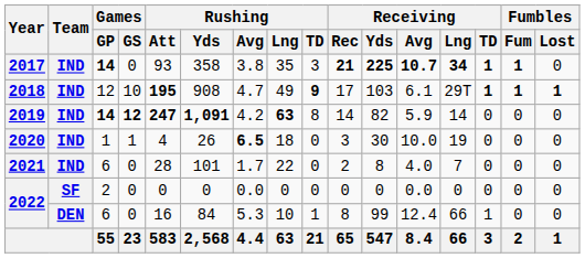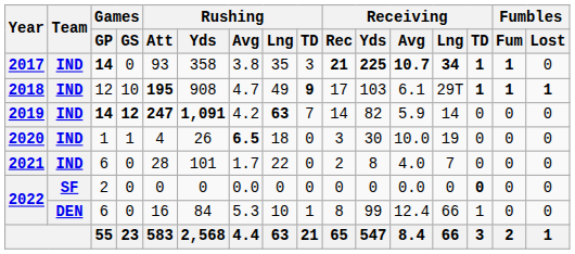 <table class="wikitable" style="text-align:center">
 <tr>
 <th rowspan="2">Year</th>
 <th rowspan="2">Team</th>
 <th colspan="2">Games</th>
 <th colspan="5">Rushing</th>
 <th colspan="5">Receiving</th>
 <th colspan="2">Fumbles</th>
 </tr>
 <tr>
 <th>GP</th>
 <th>GS</th>
 <th>Att</th>
 <th>Yds</th>
 <th>Avg</th>
 <th>Lng</th>
 <th>TD</th>
 <th>Rec</th>
 <th>Yds</th>
 <th>Avg</th>
 <th>Lng</th>
 <th>TD</th>
 <th>Fum</th>
 <th>Lost</th>
 </tr>
 <tr>
 <th><a href='#'>2017</a></th>
 <th><a href='#'>IND</a></th>
 <td><strong>14</strong></td>
 <td>0</td>
 <td>93</td>
 <td>358</td>
 <td>3.8</td>
 <td>35</td>
 <td>3</td>
 <td><strong>21</strong></td>
 <td><strong>225</strong></td>
 <td><strong>10.7</strong></td>
 <td><strong>34</strong></td>
 <td><strong>1</strong></td>
 <td><strong>1</strong></td>
 <td>0</td>
 </tr>
 <tr>
 <th><a href='#'>2018</a></th>
 <th><a href='#'>IND</a></th>
 <td>12</td>
 <td>10</td>
 <td><strong>195</strong></td>
 <td>908</td>
 <td>4.7</td>
 <td>49</td>
 <td><strong>9</strong></td>
 <td>17</td>
 <td>103</td>
 <td>6.1</td>
 <td>29T</td>
 <td><strong>1</strong></td>
 <td><strong>1</strong></td>
 <td><strong>1</strong></td>
 </tr>
 <tr>
 <th><a href='#'>2019</a></th>
 <th><a href='#'>IND</a></th>
 <td><strong>14</strong></td>
 <td><strong>12</strong></td>
 <td><strong>247</strong></td>
 <td><strong>1,091</strong></td>
 <td>4.2</td>
 <td><strong>63</strong></td>
-<td>8</td>
+<td>7</td>
 <td>14</td>
 <td>82</td>
 <td>5.9</td>
 <td>14</td>
 <td>0</td>
 <td>0</td>
 <td>0</td>
 </tr>
 <tr>
 <th><a href='#'>2020</a></th>
 <th><a href='#'>IND</a></th>
 <td>1</td>
 <td>1</td>
 <td>4</td>
 <td>26</td>
 <td><strong>6.5</strong></td>
 <td>18</td>
 <td>0</td>
 <td>3</td>
 <td>30</td>
 <td>10.0</td>
 <td>19</td>
 <td>0</td>
 <td>0</td>
 <td>0</td>
 </tr>
 <tr>
 <th><a href='#'>2021</a></th>
 <th><a href='#'>IND</a></th>
 <td>6</td>
 <td>0</td>
 <td>28</td>
 <td>101</td>
 <td>1.7</td>
 <td>22</td>
 <td>0</td>
 <td>2</td>
 <td>8</td>
 <td>4.0</td>
 <td>7</td>
 <td>0</td>
 <td>0</td>
 <td>0</td>
 </tr>
 <tr>
 <th rowspan=2><a href='#'>2022</a></th>
 <th><a href='#'>SF</a></th>
 <td>2</td>
 <td>0</td>
 <td>0</td>
 <td>0</td>
 <td>0.0</td>
 <td>0</td>
 <td>0</td>
 <td>0</td>
 <td>0</td>
 <td>0.0</td>
 <td>0</td>
-<td>0</td>
+<td><strong>0</strong></td>
 <td>0</td>
 <td>0</td>
 </tr>
 <tr>
 <th><a href='#'>DEN</a></th>
 <td>6</td>
 <td>0</td>
 <td>16</td>
 <td>84</td>
 <td>5.3</td>
 <td>10</td>
 <td>1</td>
 <td>8</td>
 <td>99</td>
 <td>12.4</td>
 <td>66</td>
 <td>1</td>
 <td>0</td>
 <td>0</td>
 </tr>
 <tr>
 <th colspan="2"></th>
 <th>55</th>
 <th>23</th>
 <th>583</th>
 <th>2,568</th>
 <th>4.4</th>
 <th>63</th>
 <th>21</th>
 <th>65</th>
 <th>547</th>
 <th>8.4</th>
 <th>66</th>
 <th>3</th>
 <th>2</th>
 <th>1</th>
 </tr>
 </table>
